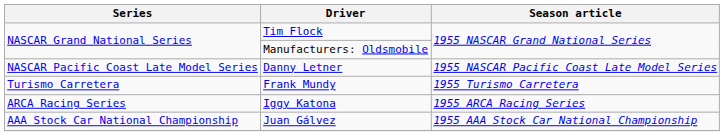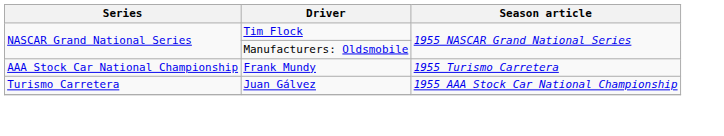 <table class="wikitable" style="font-size: 87%;">
 <tr>
 <th>Series</th>
 <th>Driver</th>
 <th>Season article</th>
 </tr>
 <tr>
 <td rowspan=2><a href='#'>NASCAR Grand National Series</a></td>
 <td> <a href='#'>Tim Flock</a></td>
 <td rowspan=2><em><a href='#'>1955 NASCAR Grand National Series</a></em></td>
 </tr>
 <tr>
 <td>Manufacturers:  <a href='#'>Oldsmobile</a></td>
 </tr>
 <tr>
-<td><a href='#'>NASCAR Pacific Coast Late Model Series</a></td>
-<td> <a href='#'>Danny Letner</a></td>
-<td><em><a href='#'>1955 NASCAR Pacific Coast Late Model Series</a></em></td>
-</tr>
-<tr>
-<td><a href='#'>Turismo Carretera</a></td>
+<td><a href='#'>AAA Stock Car National Championship</a></td>
 <td> <a href='#'>Frank Mundy</a></td>
 <td><em><a href='#'>1955 Turismo Carretera</a></em></td>
 </tr>
 <tr>
-<td><a href='#'>ARCA Racing Series</a></td>
-<td> <a href='#'>Iggy Katona</a></td>
-<td><em><a href='#'>1955 ARCA Racing Series</a></em></td>
-</tr>
-<tr>
-<td><a href='#'>AAA Stock Car National Championship</a></td>
+<td><a href='#'>Turismo Carretera</a></td>
 <td> <a href='#'>Juan Gálvez</a></td>
 <td><em><a href='#'>1955 AAA Stock Car National Championship</a></em></td>
 </tr>
 <tr>
 </tr>
 </table>
